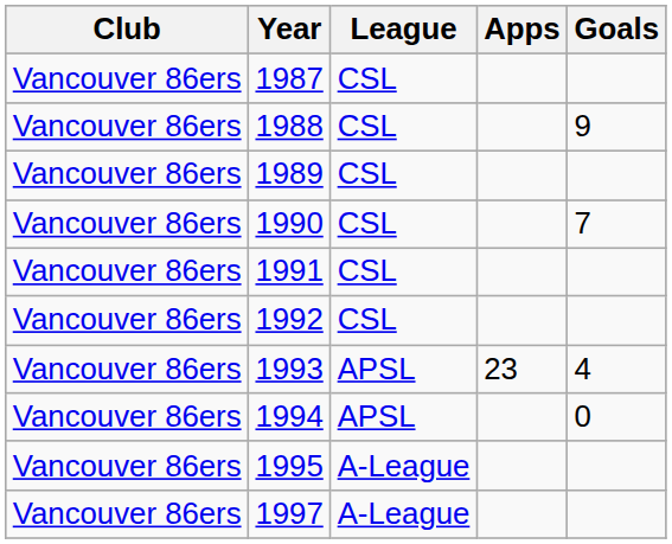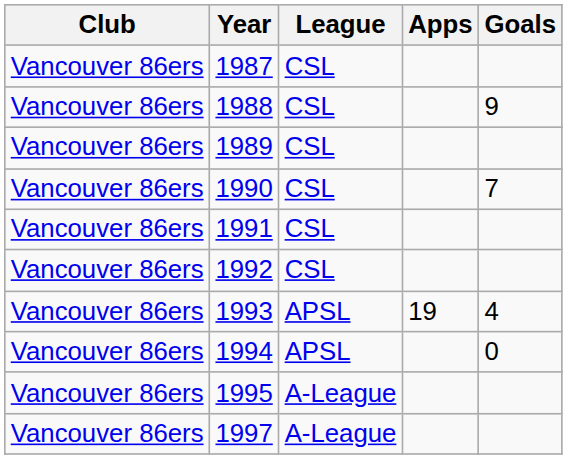 <table class="wikitable" align=center>
 <tr>
 <th>Club</th>
 <th>Year</th>
 <th>League</th>
 <th>Apps</th>
 <th>Goals</th>
 </tr>
 <tr>
 <td><a href='#'>Vancouver 86ers</a></td>
 <td><a href='#'>1987</a></td>
 <td><a href='#'>CSL</a></td>
 <td></td>
 <td></td>
 </tr>
 <tr>
 <td><a href='#'>Vancouver 86ers</a></td>
 <td><a href='#'>1988</a></td>
 <td><a href='#'>CSL</a></td>
 <td></td>
 <td>9</td>
 </tr>
 <tr>
 <td><a href='#'>Vancouver 86ers</a></td>
 <td><a href='#'>1989</a></td>
 <td><a href='#'>CSL</a></td>
 <td></td>
 <td></td>
 </tr>
 <tr>
 <td><a href='#'>Vancouver 86ers</a></td>
 <td><a href='#'>1990</a></td>
 <td><a href='#'>CSL</a></td>
 <td></td>
 <td>7</td>
 </tr>
 <tr>
 <td><a href='#'>Vancouver 86ers</a></td>
 <td><a href='#'>1991</a></td>
 <td><a href='#'>CSL</a></td>
 <td></td>
 <td></td>
 </tr>
 <tr>
 <td><a href='#'>Vancouver 86ers</a></td>
 <td><a href='#'>1992</a></td>
 <td><a href='#'>CSL</a></td>
 <td></td>
 <td></td>
 </tr>
 <tr>
 <td><a href='#'>Vancouver 86ers</a></td>
 <td><a href='#'>1993</a></td>
 <td><a href='#'>APSL</a></td>
-<td>23</td>
+<td>19</td>
 <td>4</td>
 </tr>
 <tr>
 <td><a href='#'>Vancouver 86ers</a></td>
 <td><a href='#'>1994</a></td>
 <td><a href='#'>APSL</a></td>
 <td></td>
 <td>0</td>
 </tr>
 <tr>
 <td><a href='#'>Vancouver 86ers</a></td>
 <td><a href='#'>1995</a></td>
 <td><a href='#'>A-League</a></td>
 <td></td>
 <td></td>
 </tr>
 <tr>
 <td><a href='#'>Vancouver 86ers</a></td>
 <td><a href='#'>1997</a></td>
 <td><a href='#'>A-League</a></td>
 <td></td>
 <td></td>
 </tr>
 </table>
